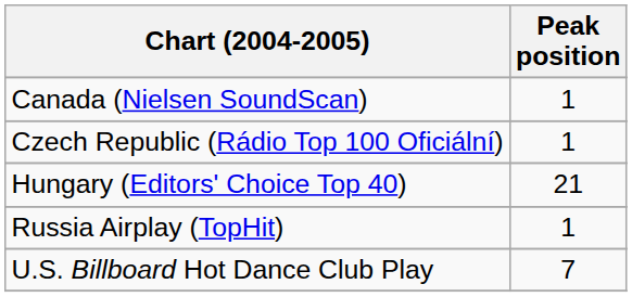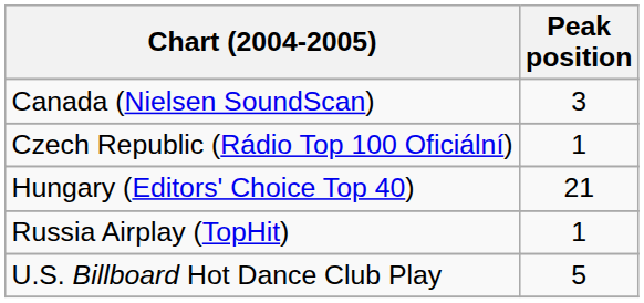 <table class="wikitable sortable">
 <tr>
 <th>Chart (2004-2005)</th>
 <th>Peak<br>position</th>
 </tr>
 <tr>
 </tr>
 <tr>
 </tr>
 <tr>
 </tr>
 <tr>
 <td>Canada (<a href='#'>Nielsen SoundScan</a>)</td>
-<td align="center">1</td>
+<td align="center">3</td>
 </tr>
 <tr>
 </tr>
 <tr>
 <td>Czech Republic (<a href='#'>Rádio Top 100 Oficiální</a>)</td>
 <td align="center">1</td>
 </tr>
 <tr>
 </tr>
 <tr>
 </tr>
 <tr>
 </tr>
 <tr>
 <td>Hungary (<a href='#'>Editors' Choice Top 40</a>)</td>
 <td align="center">21</td>
 </tr>
 <tr>
 </tr>
 <tr>
 <td>Russia Airplay (<a href='#'>TopHit</a>)</td>
 <td align="center">1</td>
 </tr>
 <tr>
 </tr>
 <tr>
 <td>U.S. <em>Billboard</em> Hot Dance Club Play</td>
-<td align="center">7</td>
+<td align="center">5</td>
 </tr>
 <tr>
 </tr>
 </table>
